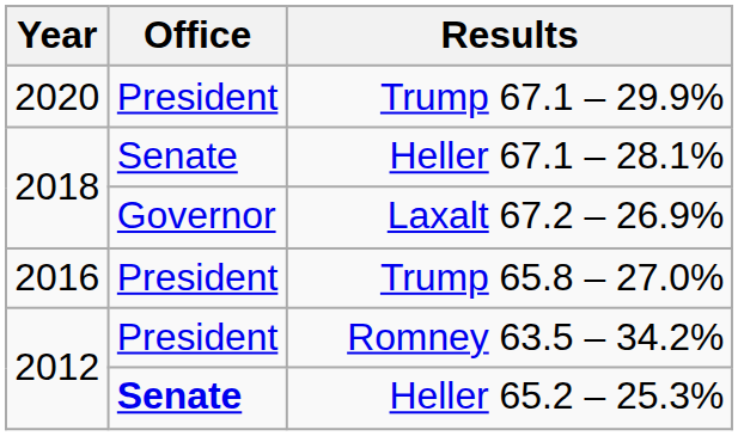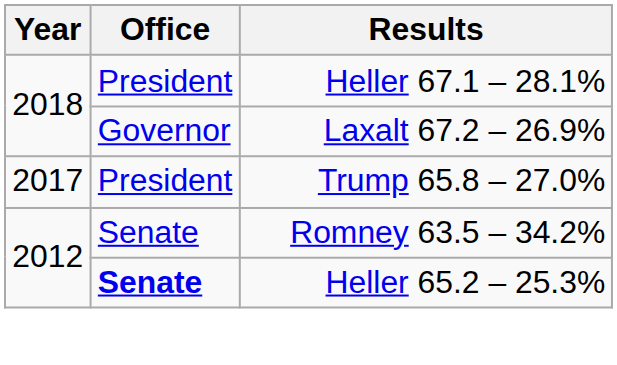 <table class=wikitable>
 <tr>
 <th width="30">Year</th>
 <th width="60">Office</th>
 <th width="180">Results</th>
 </tr>
 <tr>
-<td>2020</td>
+<td rowspan="2">2018</td>
 <td><a href='#'>President</a></td>
-<td align="right" ><a href='#'>Trump</a> 67.1 – 29.9%</td>
-</tr>
-<tr>
-<td rowspan="2">2018</td>
-<td><a href='#'>Senate</a></td>
 <td align="right" ><a href='#'>Heller</a> 67.1 – 28.1%</td>
 </tr>
 <tr>
 <td><a href='#'>Governor</a></td>
 <td align="right" ><a href='#'>Laxalt</a> 67.2 – 26.9%</td>
 </tr>
 <tr>
-<td>2016</td>
+<td>2017</td>
 <td><a href='#'>President</a></td>
 <td align="right" ><a href='#'>Trump</a> 65.8 – 27.0%</td>
 </tr>
 <tr>
 <td rowspan="2">2012</td>
-<td><a href='#'>President</a></td>
+<td><a href='#'>Senate</a></td>
 <td align="right" ><a href='#'>Romney</a> 63.5 – 34.2%</td>
 </tr>
 <tr>
 <td><strong><a href='#'>Senate</a></strong></td>
 <td align="right" ><a href='#'>Heller</a> 65.2 – 25.3%</td>
 </tr>
 </table>
